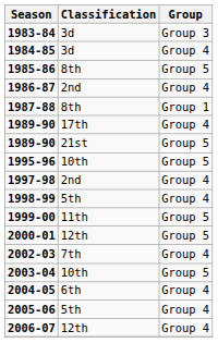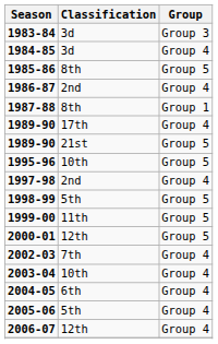 <table class="wikitable">
 <tr>
 <th>Season</th>
 <th>Classification </th>
 <th colspan="2">Group</th>
 </tr>
 <tr>
 <td align="center"><strong>1983-84</strong></td>
 <td>3d</td>
 <td>Group 3</td>
 </tr>
 <tr>
 <td align="center"><strong>1984-85</strong></td>
 <td>3d</td>
 <td>Group 4</td>
 </tr>
 <tr>
 <td align="center"><strong>1985-86</strong></td>
 <td>8th</td>
 <td>Group 5</td>
 </tr>
 <tr>
 <td align="center"><strong>1986-87</strong></td>
 <td>2nd</td>
 <td>Group 4</td>
 </tr>
 <tr>
 <td align="center"><strong>1987-88</strong></td>
 <td>8th</td>
 <td>Group 1</td>
 </tr>
 <tr>
 <td align="center"><strong>1989-90</strong></td>
 <td>17th</td>
 <td>Group 4</td>
 </tr>
 <tr>
 <td align="center"><strong>1989-90</strong></td>
 <td>21st</td>
 <td>Group 5</td>
 </tr>
 <tr>
 <td align="center"><strong>1995-96</strong></td>
 <td>10th</td>
 <td>Group 5</td>
 </tr>
 <tr>
 <td align="center"><strong>1997-98</strong></td>
 <td>2nd</td>
 <td>Group 4</td>
 </tr>
 <tr>
 <td align="center"><strong>1998-99</strong></td>
 <td>5th</td>
-<td>Group 4</td>
+<td>Group 5</td>
 </tr>
 <tr>
 <td align="center"><strong>1999-00</strong></td>
 <td>11th</td>
 <td>Group 5</td>
 </tr>
 <tr>
 <td align="center"><strong>2000-01</strong></td>
 <td>12th</td>
 <td>Group 5</td>
 </tr>
 <tr>
 <td align="center"><strong>2002-03</strong></td>
 <td>7th</td>
 <td>Group 4</td>
 </tr>
 <tr>
 <td align="center"><strong>2003-04</strong></td>
 <td>10th</td>
-<td>Group 5</td>
+<td>Group 4</td>
 </tr>
 <tr>
 <td align="center"><strong>2004-05</strong></td>
 <td>6th</td>
 <td>Group 4</td>
 </tr>
 <tr>
 <td align="center"><strong>2005-06</strong></td>
 <td>5th</td>
 <td>Group 4</td>
 </tr>
 <tr>
 <td align="center"><strong>2006-07</strong></td>
 <td>12th</td>
 <td>Group 4</td>
 </tr>
 <tr>
 </tr>
 <tr>
 </tr>
 </table>
